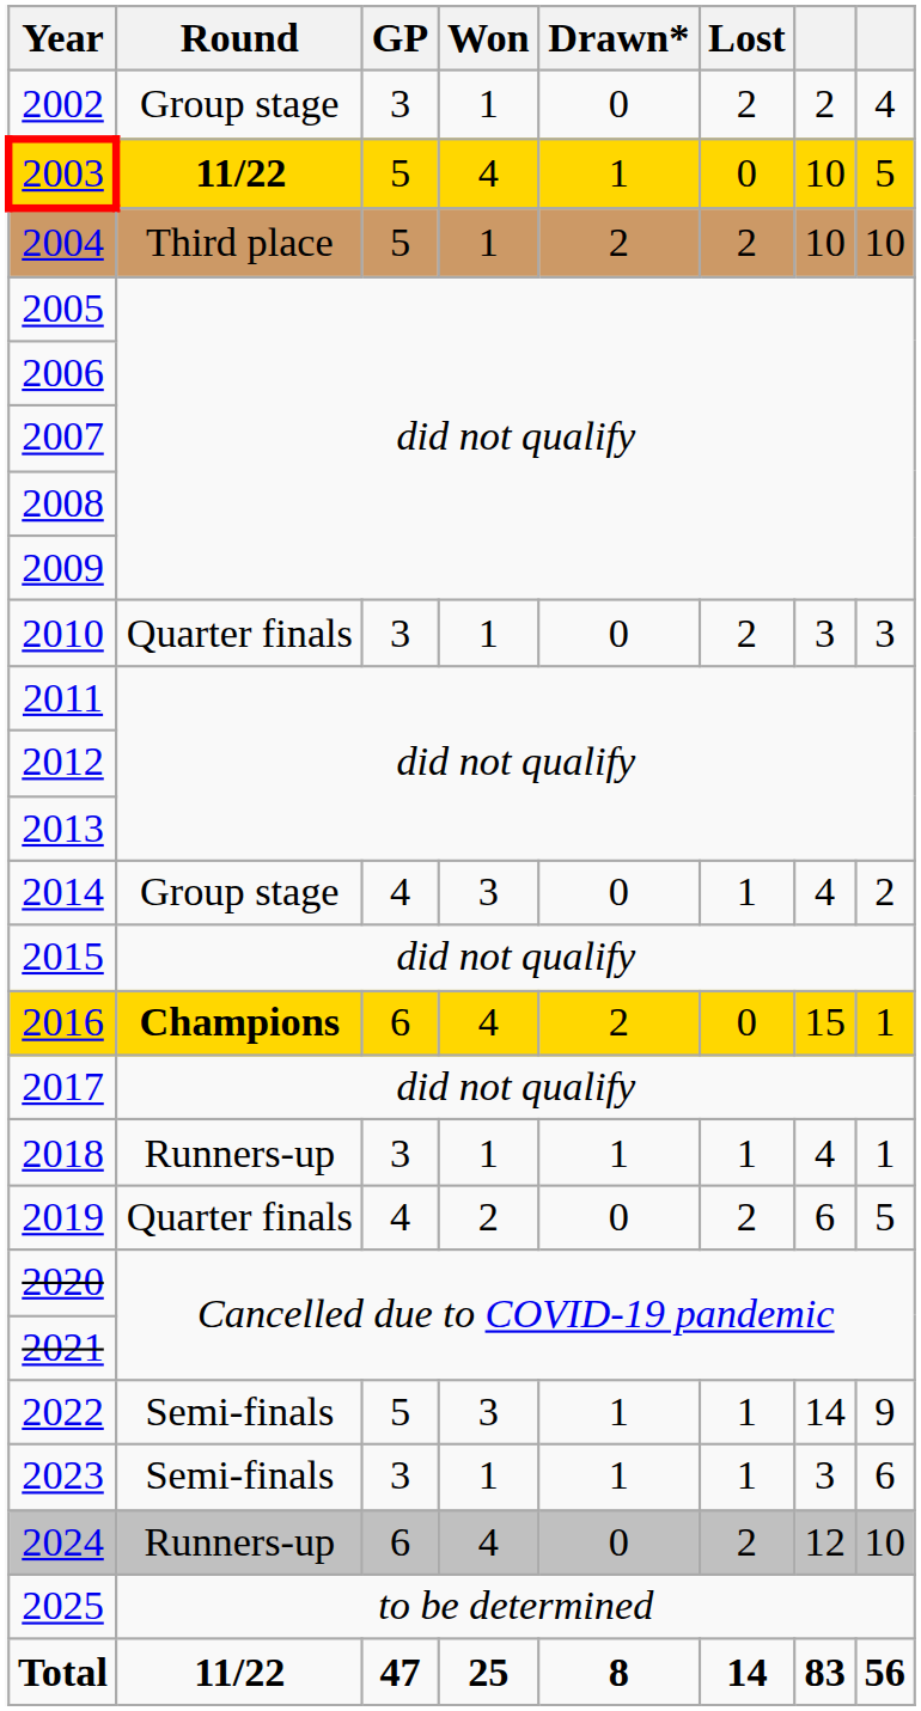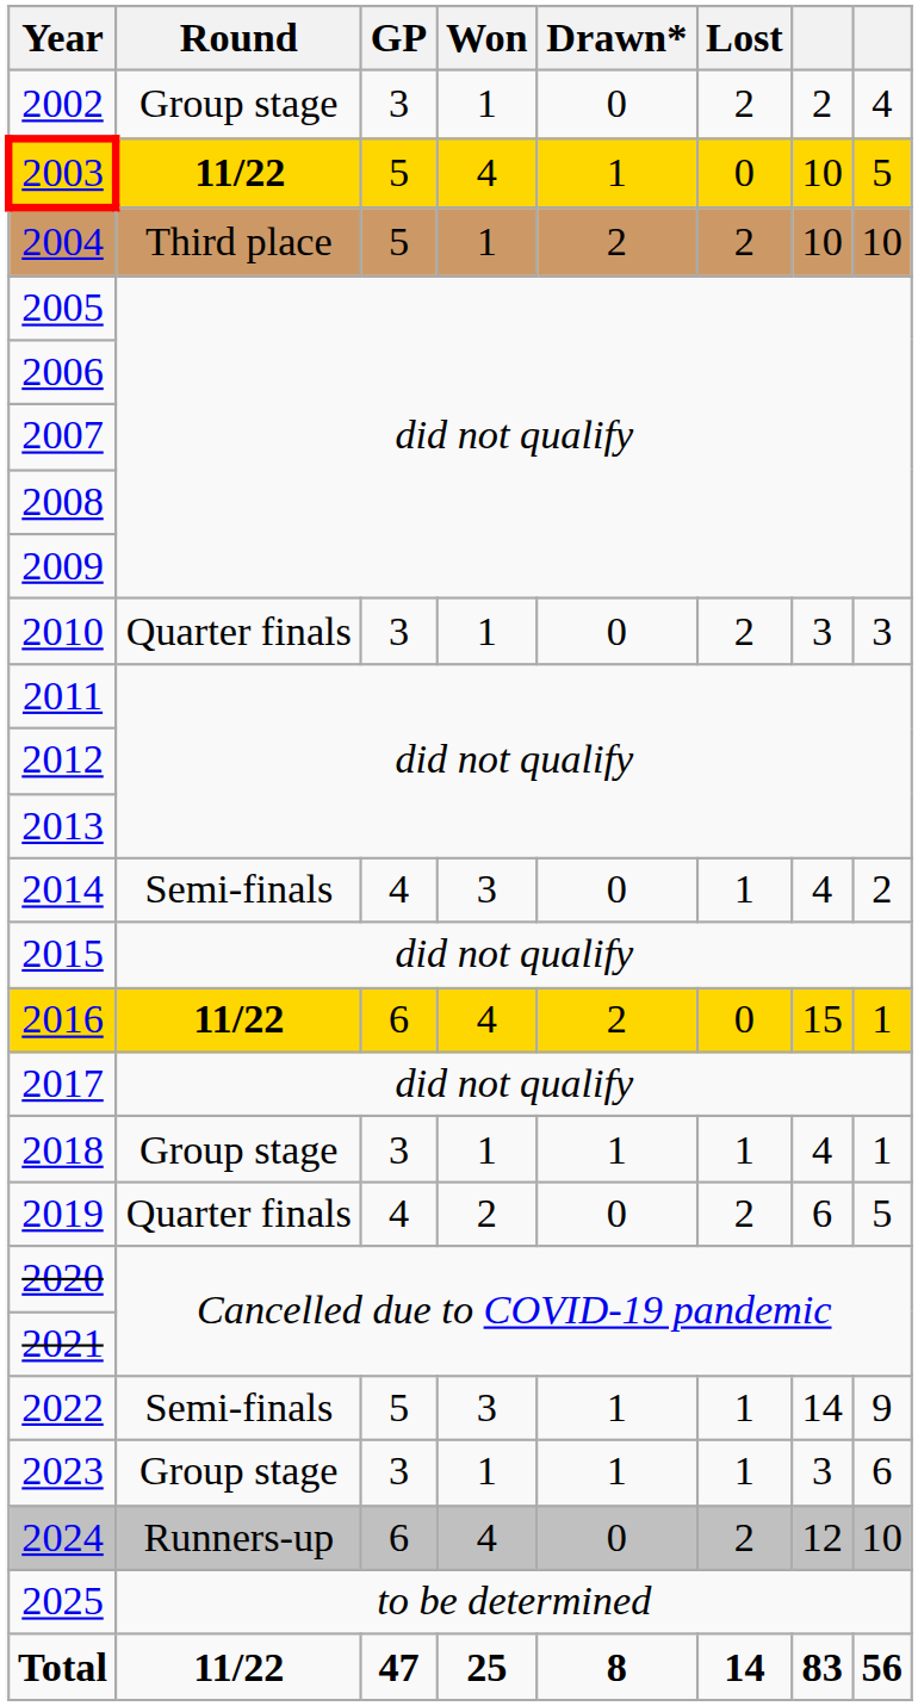 <table class="wikitable" style="text-align: center;">
 <tr>
 <th>Year</th>
 <th>Round</th>
 <th>GP</th>
 <th>Won</th>
 <th>Drawn*</th>
 <th>Lost</th>
 <th></th>
 <th></th>
 </tr>
 <tr>
 <td> <a href='#'>2002</a></td>
 <td>Group stage</td>
 <td>3</td>
 <td>1</td>
 <td>0</td>
 <td>2</td>
 <td>2</td>
 <td>4</td>
 </tr>
 <tr bgcolor=gold>
 <td style="border: 3px solid red"> <a href='#'>2003</a></td>
 <td><strong>11/22</strong></td>
 <td>5</td>
 <td>4</td>
 <td>1</td>
 <td>0</td>
 <td>10</td>
 <td>5</td>
 </tr>
 <tr bgcolor="#cc9966">
 <td> <a href='#'>2004</a></td>
 <td>Third place</td>
 <td>5</td>
 <td>1</td>
 <td>2</td>
 <td>2</td>
 <td>10</td>
 <td>10</td>
 </tr>
 <tr>
 <td> <a href='#'>2005</a></td>
 <td rowspan=5 colspan=7><em>did not qualify</em></td>
 </tr>
 <tr>
 <td> <a href='#'>2006</a></td>
 </tr>
 <tr>
 <td> <a href='#'>2007</a></td>
 </tr>
 <tr>
 <td> <a href='#'>2008</a></td>
 </tr>
 <tr>
 <td> <a href='#'>2009</a></td>
 </tr>
 <tr>
 <td> <a href='#'>2010</a></td>
 <td>Quarter finals</td>
 <td>3</td>
 <td>1</td>
 <td>0</td>
 <td>2</td>
 <td>3</td>
 <td>3</td>
 </tr>
 <tr>
 <td> <a href='#'>2011</a></td>
 <td rowspan=3 colspan=7><em>did not qualify</em></td>
 </tr>
 <tr>
 <td> <a href='#'>2012</a></td>
 </tr>
 <tr>
 <td> <a href='#'>2013</a></td>
 </tr>
 <tr>
 <td> <a href='#'>2014</a></td>
-<td>Group stage</td>
+<td>Semi-finals</td>
 <td>4</td>
 <td>3</td>
 <td>0</td>
 <td>1</td>
 <td>4</td>
 <td>2</td>
 </tr>
 <tr>
 <td> <a href='#'>2015</a></td>
 <td colspan=7><em>did not qualify</em></td>
 </tr>
 <tr bgcolor=gold>
 <td> <a href='#'>2016</a></td>
-<td><strong>Champions</strong></td>
+<td><strong>11/22</strong></td>
 <td>6</td>
 <td>4</td>
 <td>2</td>
 <td>0</td>
 <td>15</td>
 <td>1</td>
 </tr>
 <tr>
 <td> <a href='#'>2017</a></td>
 <td colspan=7><em>did not qualify</em></td>
 </tr>
 <tr>
 <td> <a href='#'>2018</a></td>
-<td>Runners-up</td>
+<td>Group stage</td>
 <td>3</td>
 <td>1</td>
 <td>1</td>
 <td>1</td>
 <td>4</td>
 <td>1</td>
 </tr>
 <tr>
 <td> <a href='#'>2019</a></td>
 <td>Quarter finals</td>
 <td>4</td>
 <td>2</td>
 <td>0</td>
 <td>2</td>
 <td>6</td>
 <td>5</td>
 </tr>
 <tr>
 <td> <s><a href='#'>2020</a></s></td>
 <td rowspan=2 colspan=8><em>Cancelled due to <a href='#'>COVID-19 pandemic</a></em></td>
 </tr>
 <tr>
 <td> <s><a href='#'>2021</a></s></td>
 </tr>
 <tr>
 <td> <a href='#'>2022</a></td>
 <td>Semi-finals</td>
 <td>5</td>
 <td>3</td>
 <td>1</td>
 <td>1</td>
 <td>14</td>
 <td>9</td>
 </tr>
 <tr>
 <td> <a href='#'>2023</a></td>
-<td>Semi-finals</td>
+<td>Group stage</td>
 <td>3</td>
 <td>1</td>
 <td>1</td>
 <td>1</td>
 <td>3</td>
 <td>6</td>
 </tr>
 <tr bgcolor=silver>
 <td> <a href='#'>2024</a></td>
 <td>Runners-up</td>
 <td>6</td>
 <td>4</td>
 <td>0</td>
 <td>2</td>
 <td>12</td>
 <td>10</td>
 </tr>
 <tr>
 <td> <a href='#'>2025</a></td>
 <td colspan=7><em>to be determined</em></td>
 </tr>
 <tr>
 <td><strong>Total</strong></td>
 <td><strong>11/22</strong></td>
 <td><strong>47</strong></td>
 <td><strong>25</strong></td>
 <td><strong>8</strong></td>
 <td><strong>14</strong></td>
 <td><strong>83</strong></td>
 <td><strong>56</strong></td>
 </tr>
 </table>
